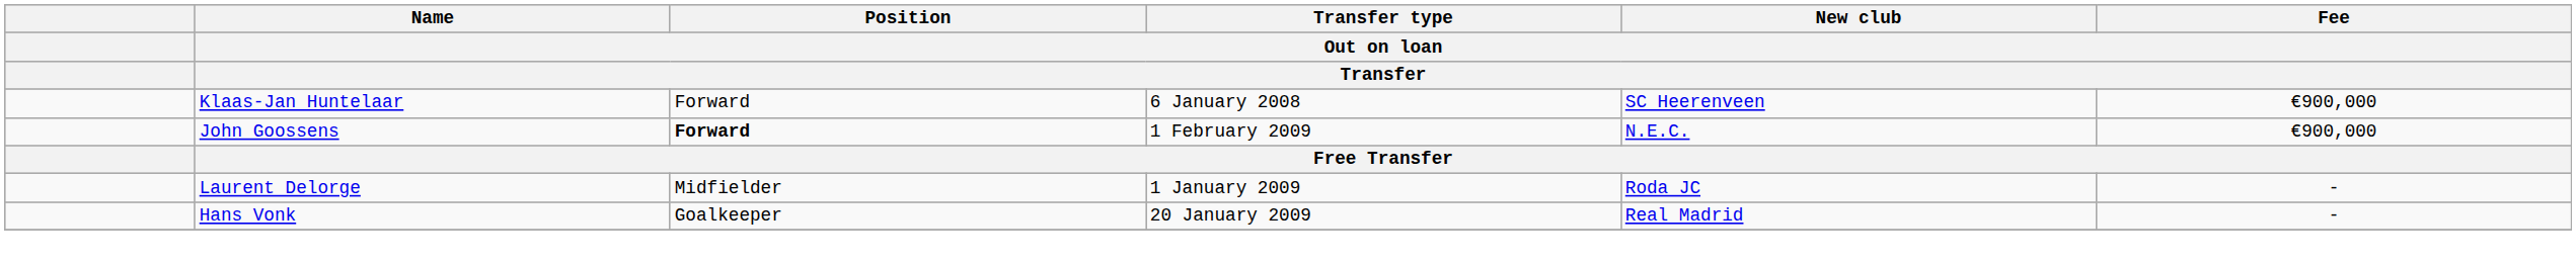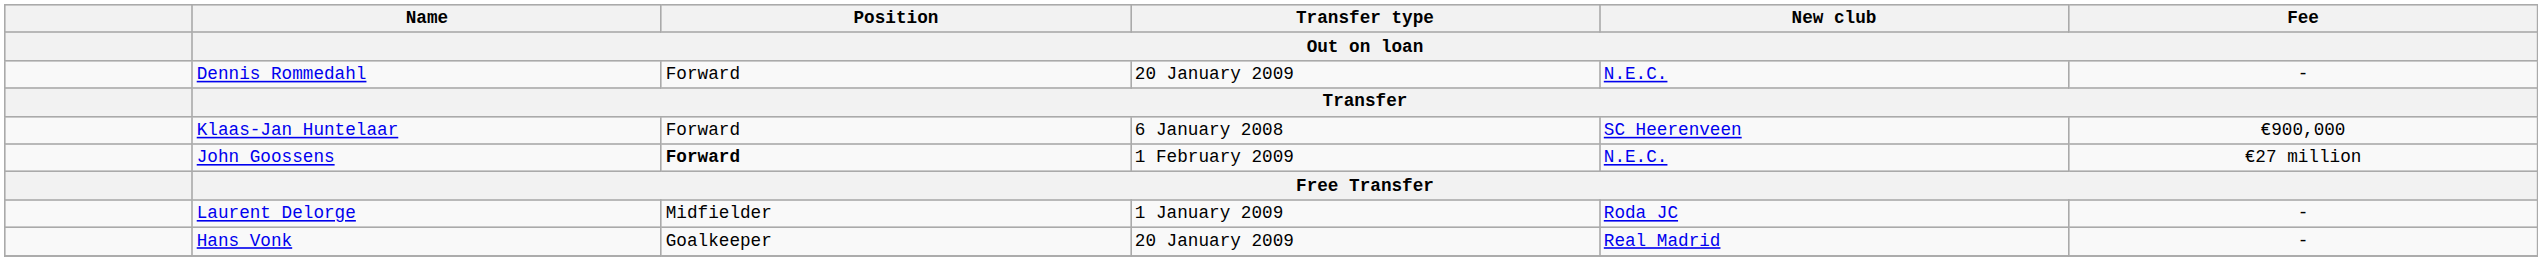 <table class="wikitable" style="width:100%; font-size:85%;">
 <tr>
 <th width="2%"></th>
 <th width="5%">Name</th>
 <th width="5%">Position</th>
 <th width="5%">Transfer type</th>
 <th width="5%">New club</th>
 <th width="5%">Fee</th>
 </tr>
 <tr>
 <th></th>
 <th colspan="5" align="center">Out on loan</th>
+</tr>
+<tr>
+<td align=center></td>
+<td align=left> <a href='#'>Dennis Rommedahl</a></td>
+<td align=left>Forward</td>
+<td align=left>20 January 2009</td>
+<td align=left> <a href='#'>N.E.C.</a></td>
+<td align=center>-</td>
 </tr>
 <tr>
 <th></th>
 <th colspan="5" align="center">Transfer</th>
 </tr>
 <tr>
 <td align=center></td>
 <td align=left> <a href='#'>Klaas-Jan Huntelaar</a></td>
 <td align=left>Forward</td>
 <td align=left>6 January 2008</td>
 <td align=left> <a href='#'>SC Heerenveen</a></td>
 <td align=center>€900,000</td>
 </tr>
 <tr>
 <td align=center></td>
 <td align=left> <a href='#'>John Goossens</a></td>
 <td align=left><strong>Forward</strong></td>
 <td align=left>1 February 2009</td>
 <td align=left> <a href='#'>N.E.C.</a></td>
-<td align=center>€900,000</td>
+<td align=center>€27 million</td>
 </tr>
 <tr>
 <th></th>
 <th colspan="5" align="center">Free Transfer</th>
 </tr>
 <tr>
 <td align=center></td>
 <td align=left> <a href='#'>Laurent Delorge</a></td>
 <td align=left>Midfielder</td>
 <td align=left>1 January 2009</td>
 <td align=left> <a href='#'>Roda JC</a></td>
 <td align=center>-</td>
 </tr>
 <tr>
 <td align=center></td>
 <td align=left> <a href='#'>Hans Vonk</a></td>
 <td align=left>Goalkeeper</td>
 <td align=left>20 January 2009</td>
 <td align=left> <a href='#'>Real Madrid</a></td>
 <td align=center>-</td>
 </tr>
 <tr>
 </tr>
 </table>
